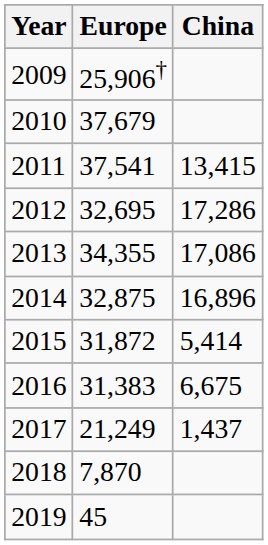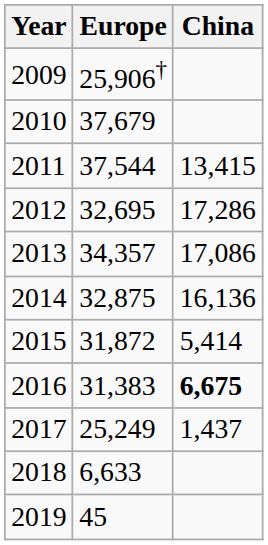 <table class="wikitable">
 <tr>
 <th>Year</th>
 <th>Europe</th>
 <th>China</th>
 </tr>
 <tr>
 <td>2009</td>
 <td>25,906<sup>†</sup></td>
 <td></td>
 </tr>
 <tr>
 <td>2010</td>
 <td>37,679</td>
 <td></td>
 </tr>
 <tr>
 <td>2011</td>
-<td>37,541</td>
+<td>37,544</td>
 <td>13,415</td>
 </tr>
 <tr>
 <td>2012</td>
 <td>32,695</td>
 <td>17,286</td>
 </tr>
 <tr>
 <td>2013</td>
-<td>34,355</td>
+<td>34,357</td>
 <td>17,086</td>
 </tr>
 <tr>
 <td>2014</td>
 <td>32,875</td>
-<td>16,896</td>
+<td>16,136</td>
 </tr>
 <tr>
 <td>2015</td>
 <td>31,872</td>
 <td>5,414</td>
 </tr>
 <tr>
 <td>2016</td>
 <td>31,383</td>
-<td>6,675</td>
+<td><strong>6,675</strong></td>
 </tr>
 <tr>
 <td>2017</td>
-<td>21,249</td>
+<td>25,249</td>
 <td>1,437</td>
 </tr>
 <tr>
 <td>2018</td>
-<td>7,870</td>
+<td>6,633</td>
 <td></td>
 </tr>
 <tr>
 <td>2019</td>
 <td>45</td>
 <td></td>
 </tr>
 </table>
